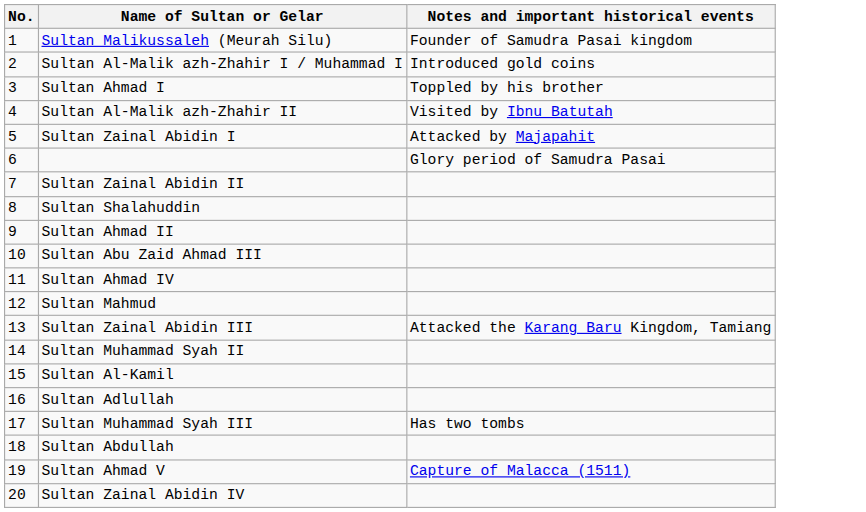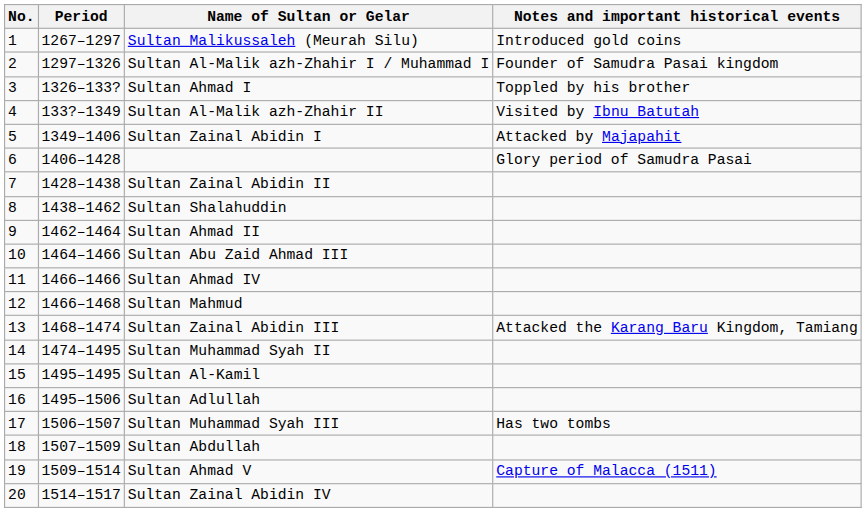 <table class="wikitable">
 <tr>
 <th>No.</th>
+<th>Period</th>
 <th>Name of Sultan or Gelar</th>
 <th>Notes and important historical events</th>
 </tr>
 <tr>
 <td>1</td>
+<td>1267–1297</td>
 <td><a href='#'>Sultan Malikussaleh</a> (Meurah Silu)</td>
+<td>Introduced gold coins</td>
+</tr>
+<tr>
+<td>2</td>
+<td>1297–1326</td>
+<td>Sultan Al-Malik azh-Zhahir I / Muhammad I</td>
 <td>Founder of Samudra Pasai kingdom</td>
 </tr>
 <tr>
-<td>2</td>
-<td>Sultan Al-Malik azh-Zhahir I / Muhammad I</td>
-<td>Introduced gold coins</td>
-</tr>
-<tr>
 <td>3</td>
+<td>1326–133?</td>
 <td>Sultan Ahmad I</td>
 <td>Toppled by his brother</td>
 </tr>
 <tr>
 <td>4</td>
+<td>133?–1349</td>
 <td>Sultan Al-Malik azh-Zhahir II</td>
 <td>Visited by <a href='#'>Ibnu Batutah</a></td>
 </tr>
 <tr>
 <td>5</td>
+<td>1349–1406</td>
 <td>Sultan Zainal Abidin I</td>
 <td>Attacked by <a href='#'>Majapahit</a></td>
 </tr>
 <tr>
 <td>6</td>
+<td>1406–1428</td>
 <td></td>
 <td>Glory period of Samudra Pasai</td>
 </tr>
 <tr>
 <td>7</td>
+<td>1428–1438</td>
 <td>Sultan Zainal Abidin II</td>
 <td></td>
 </tr>
 <tr>
 <td>8</td>
+<td>1438–1462</td>
 <td>Sultan Shalahuddin</td>
 <td></td>
 </tr>
 <tr>
 <td>9</td>
+<td>1462–1464</td>
 <td>Sultan Ahmad II</td>
 <td></td>
 </tr>
 <tr>
 <td>10</td>
+<td>1464–1466</td>
 <td>Sultan Abu Zaid Ahmad III</td>
 <td></td>
 </tr>
 <tr>
 <td>11</td>
+<td>1466–1466</td>
 <td>Sultan Ahmad IV</td>
 <td></td>
 </tr>
 <tr>
 <td>12</td>
+<td>1466–1468</td>
 <td>Sultan Mahmud</td>
 <td></td>
 </tr>
 <tr>
 <td>13</td>
+<td>1468–1474</td>
 <td>Sultan Zainal Abidin III</td>
 <td>Attacked the <a href='#'>Karang Baru</a> Kingdom, Tamiang</td>
 </tr>
 <tr>
 <td>14</td>
+<td>1474–1495</td>
 <td>Sultan Muhammad Syah II</td>
 <td></td>
 </tr>
 <tr>
 <td>15</td>
+<td>1495–1495</td>
 <td>Sultan Al-Kamil</td>
 <td></td>
 </tr>
 <tr>
 <td>16</td>
+<td>1495–1506</td>
 <td>Sultan Adlullah</td>
 <td></td>
 </tr>
 <tr>
 <td>17</td>
+<td>1506–1507</td>
 <td>Sultan Muhammad Syah III</td>
 <td>Has two tombs</td>
 </tr>
 <tr>
 <td>18</td>
+<td>1507–1509</td>
 <td>Sultan Abdullah</td>
 <td></td>
 </tr>
 <tr>
 <td>19</td>
+<td>1509–1514</td>
 <td>Sultan Ahmad V</td>
 <td><a href='#'>Capture of Malacca (1511)</a></td>
 </tr>
 <tr>
 <td>20</td>
+<td>1514–1517</td>
 <td>Sultan Zainal Abidin IV</td>
 <td></td>
 </tr>
 </table>
